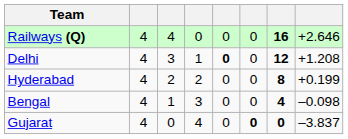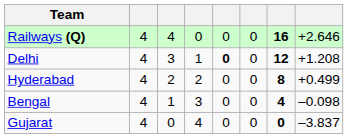 <table class="wikitable" style="text-align:center">
 <tr>
 <th style="width:140px;">Team</th>
 <th style="width:25px;"></th>
 <th style="width:25px;"></th>
 <th style="width:25px;"></th>
 <th style="width:25px;"></th>
 <th style="width:25px;"></th>
 <th style="width:25px;"></th>
 <th style="width:40px;"></th>
 </tr>
 <tr style="background:#cfc;">
 <td style="text-align:left"><a href='#'>Railways</a> <strong>(Q)</strong></td>
 <td>4</td>
 <td>4</td>
 <td>0</td>
 <td>0</td>
 <td>0</td>
 <td><strong>16</strong></td>
 <td>+2.646</td>
 </tr>
 <tr>
 <td style="text-align:left"><a href='#'>Delhi</a></td>
 <td>4</td>
 <td>3</td>
 <td>1</td>
 <td><strong>0</strong></td>
 <td>0</td>
 <td><strong>12</strong></td>
 <td>+1.208</td>
 </tr>
 <tr>
 <td style="text-align:left"><a href='#'>Hyderabad</a></td>
 <td>4</td>
 <td>2</td>
 <td>2</td>
 <td>0</td>
 <td>0</td>
 <td><strong>8</strong></td>
-<td>+0.199</td>
+<td>+0.499</td>
 </tr>
 <tr>
 <td style="text-align:left"><a href='#'>Bengal</a></td>
 <td>4</td>
 <td>1</td>
 <td>3</td>
 <td>0</td>
 <td>0</td>
 <td><strong>4</strong></td>
 <td>–0.098</td>
 </tr>
 <tr>
 <td style="text-align:left"><a href='#'>Gujarat</a></td>
 <td>4</td>
 <td>0</td>
 <td>4</td>
 <td>0</td>
-<td><strong>0</strong></td>
+<td>0</td>
 <td><strong>0</strong></td>
 <td>–3.837</td>
 </tr>
 </table>
